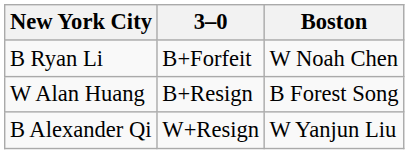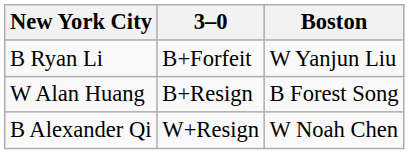 <table class="wikitable">
 <tr>
 <th>New York City</th>
 <th>3–0</th>
 <th>Boston</th>
 </tr>
 <tr>
 <td>B Ryan Li</td>
 <td>B+Forfeit</td>
-<td>W Noah Chen</td>
+<td>W Yanjun Liu</td>
 </tr>
 <tr>
 <td>W Alan Huang</td>
 <td>B+Resign</td>
 <td>B Forest Song</td>
 </tr>
 <tr>
 <td>B Alexander Qi</td>
 <td>W+Resign</td>
-<td>W Yanjun Liu</td>
+<td>W Noah Chen</td>
 </tr>
 </table>
